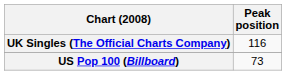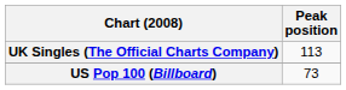 <table class="wikitable sortable plainrowheaders" style="text-align:center;">
 <tr>
 <th scope="col">Chart (2008)</th>
 <th scope="col">Peak<br>position</th>
 </tr>
 <tr>
 <th scope="row">UK Singles (<a href='#'>The Official Charts Company</a>)</th>
-<td>116</td>
+<td>113</td>
 </tr>
 <tr>
 </tr>
 <tr>
 </tr>
 <tr>
 <th scope="row">US <a href='#'>Pop 100</a> (<a href='#'><em>Billboard</em></a>)</th>
 <td>73</td>
 </tr>
 </table>
